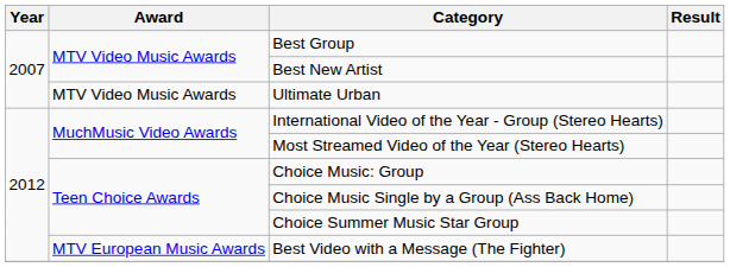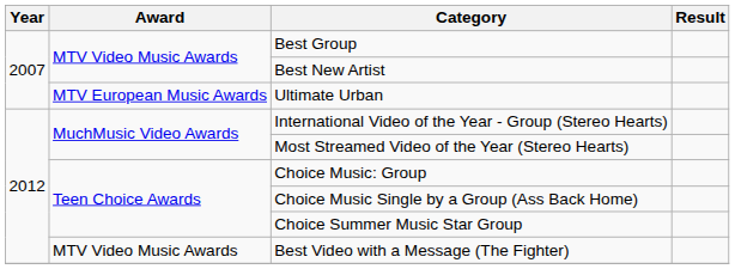 <table class=wikitable>
 <tr>
 <th>Year</th>
 <th>Award</th>
 <th>Category</th>
 <th>Result</th>
 </tr>
 <tr>
 <td rowspan="3">2007</td>
 <td rowspan="2"><a href='#'>MTV Video Music Awards</a></td>
 <td>Best Group</td>
 <td></td>
 </tr>
 <tr>
 <td>Best New Artist</td>
 <td></td>
 </tr>
 <tr>
-<td>MTV Video Music Awards</td>
+<td><a href='#'>MTV European Music Awards</a></td>
 <td>Ultimate Urban</td>
 <td></td>
 </tr>
 <tr>
 <td rowspan="6">2012</td>
 <td rowspan="2"><a href='#'>MuchMusic Video Awards</a></td>
 <td>International Video of the Year - Group (Stereo Hearts)</td>
 <td></td>
 </tr>
 <tr>
 <td>Most Streamed Video of the Year (Stereo Hearts)</td>
 <td></td>
 </tr>
 <tr>
 <td rowspan="3"><a href='#'>Teen Choice Awards</a></td>
 <td>Choice Music: Group</td>
 <td></td>
 </tr>
 <tr>
 <td>Choice Music Single by a Group (Ass Back Home)</td>
 <td></td>
 </tr>
 <tr>
 <td>Choice Summer Music Star Group</td>
 <td></td>
 </tr>
 <tr>
-<td><a href='#'>MTV European Music Awards</a></td>
+<td>MTV Video Music Awards</td>
 <td>Best Video with a Message (The Fighter)</td>
 <td></td>
 </tr>
 <tr>
 </tr>
 </table>
